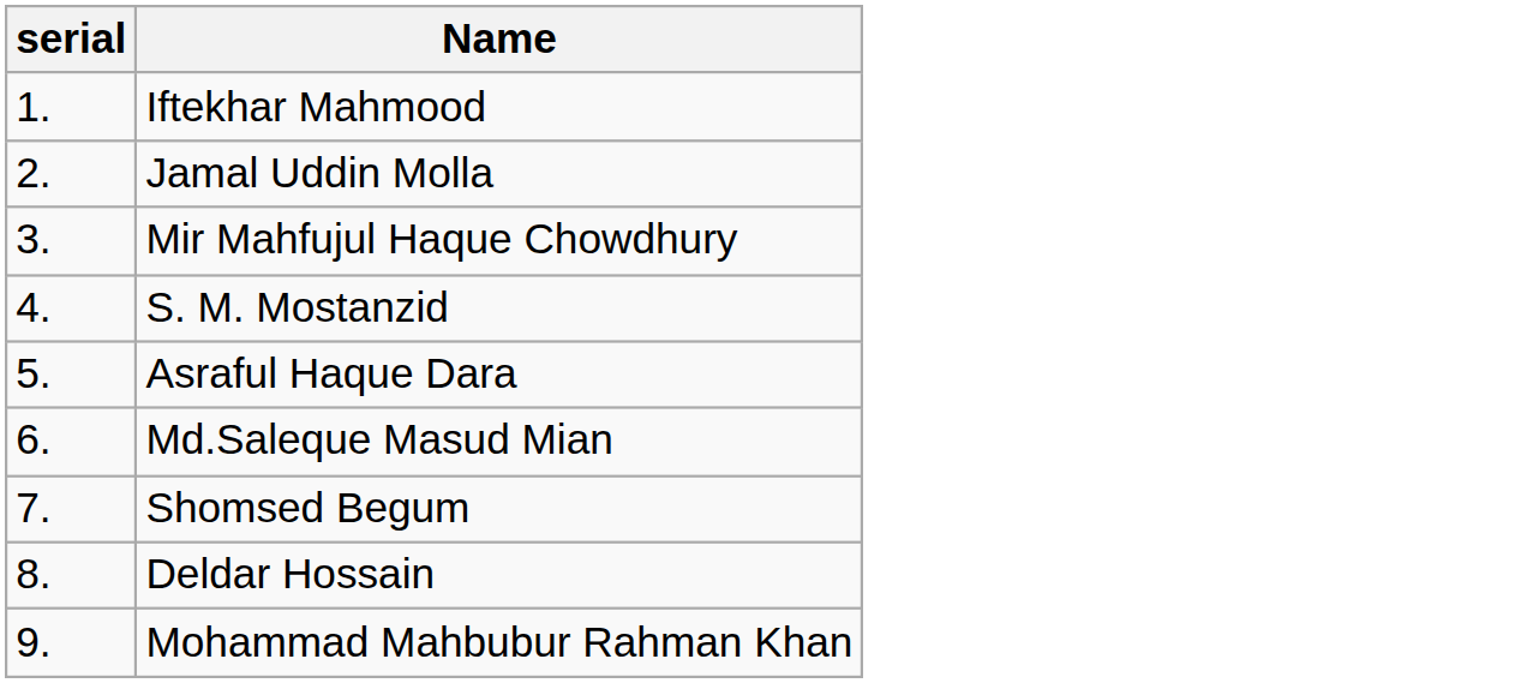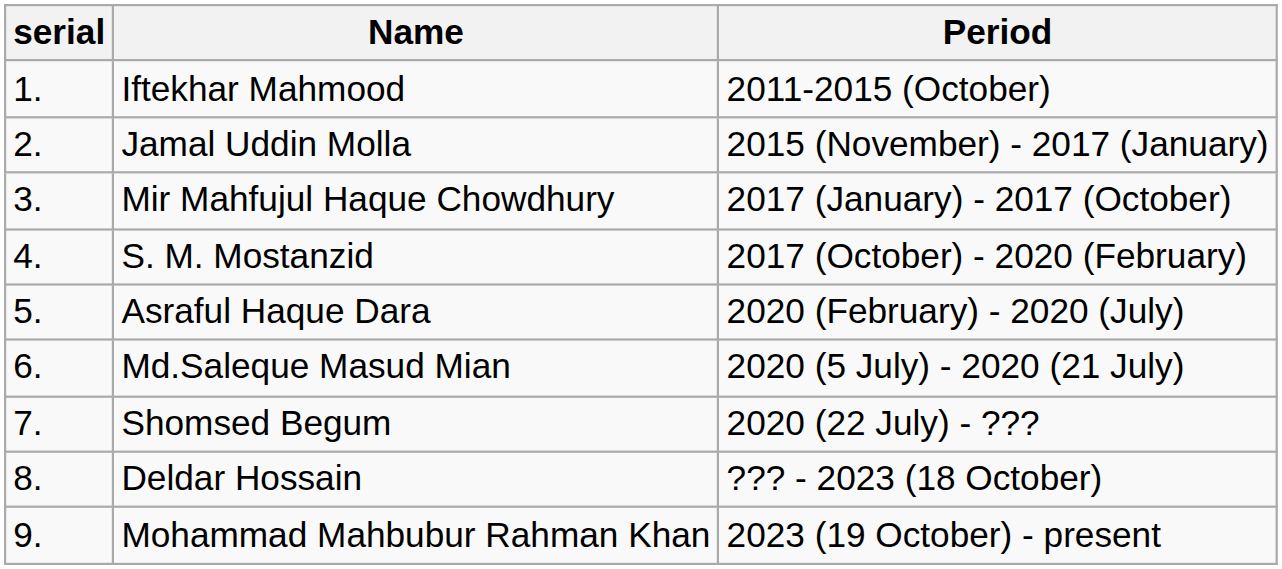 <table class="wikitable">
 <tr>
 <th>serial</th>
 <th>Name</th>
+<th>Period</th>
 </tr>
 <tr>
 <td>1.</td>
 <td>Iftekhar Mahmood</td>
+<td>2011-2015 (October)</td>
 </tr>
 <tr>
 <td>2.</td>
 <td>Jamal Uddin Molla</td>
+<td>2015 (November) - 2017 (January)</td>
 </tr>
 <tr>
 <td>3.</td>
 <td>Mir Mahfujul Haque Chowdhury</td>
+<td>2017 (January) - 2017 (October)</td>
 </tr>
 <tr>
 <td>4.</td>
 <td>S. M. Mostanzid</td>
+<td>2017 (October) - 2020 (February)</td>
 </tr>
 <tr>
 <td>5.</td>
 <td>Asraful Haque Dara</td>
+<td>2020 (February)  - 2020 (July)</td>
 </tr>
 <tr>
 <td>6.</td>
 <td>Md.Saleque Masud Mian</td>
+<td>2020 (5 July) - 2020 (21 July)</td>
 </tr>
 <tr>
 <td>7.</td>
 <td>Shomsed Begum</td>
+<td>2020 (22 July) - ???</td>
 </tr>
 <tr>
 <td>8.</td>
 <td>Deldar Hossain</td>
+<td>??? - 2023 (18 October)</td>
 </tr>
 <tr>
 <td>9.</td>
 <td>Mohammad Mahbubur Rahman Khan</td>
+<td>2023 (19 October) - present</td>
 </tr>
 </table>
